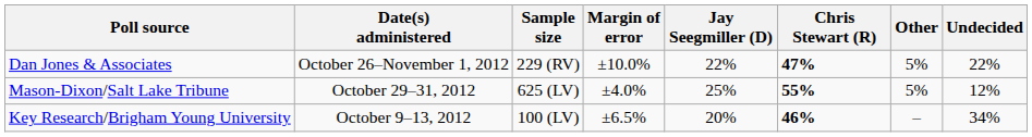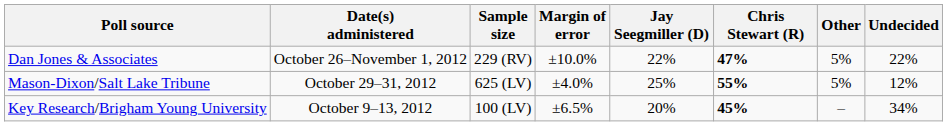 <table class="wikitable">
 <tr>
 <th>Poll source</th>
 <th>Date(s)<br>administered</th>
 <th>Sample<br>size</th>
 <th>Margin of <br>error</th>
 <th style="width:100px;">Jay<br>Seegmiller (D)</th>
 <th style="width:100px;">Chris<br>Stewart (R)</th>
 <th>Other</th>
 <th>Undecided</th>
 </tr>
 <tr>
 <td><a href='#'>Dan Jones & Associates</a></td>
 <td align=center>October 26–November 1, 2012</td>
 <td align=center>229 (RV)</td>
 <td align=center>±10.0%</td>
 <td align=center>22%</td>
 <td><strong>47%</strong></td>
 <td align=center>5%</td>
 <td align=center>22%</td>
 </tr>
 <tr>
 <td><a href='#'>Mason-Dixon</a>/<a href='#'>Salt Lake Tribune</a></td>
 <td align=center>October 29–31, 2012</td>
 <td align=center>625 (LV)</td>
 <td align=center>±4.0%</td>
 <td align=center>25%</td>
 <td><strong>55%</strong></td>
 <td align=center>5%</td>
 <td align=center>12%</td>
 </tr>
 <tr>
 <td><a href='#'>Key Research</a>/<a href='#'>Brigham Young University</a></td>
 <td align=center>October 9–13, 2012</td>
 <td align=center>100 (LV)</td>
 <td align=center>±6.5%</td>
 <td align=center>20%</td>
-<td><strong>46%</strong></td>
+<td><strong>45%</strong></td>
 <td align=center>–</td>
 <td align=center>34%</td>
 </tr>
 </table>
